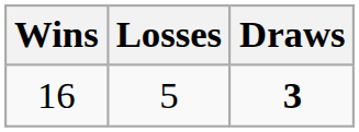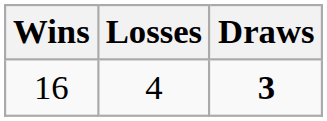 <table class="wikitable">
 <tr>
 <th>Wins</th>
 <th>Losses</th>
 <th>Draws</th>
 </tr>
 <tr>
 <td align="center">16</td>
-<td align=center>5</td>
+<td align=center>4</td>
 <td align=center><strong>3</strong></td>
 </tr>
 </table>
